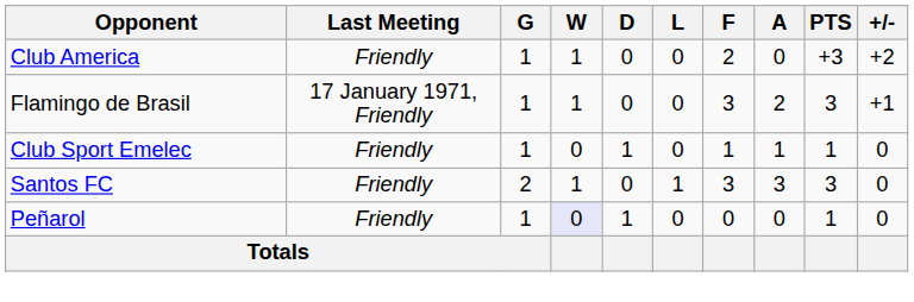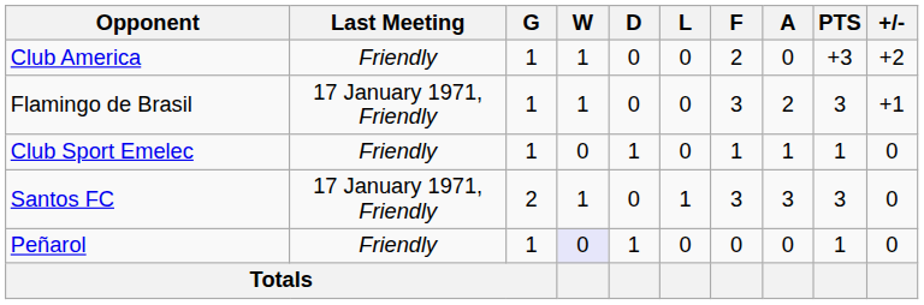 <table class="wikitable">
 <tr>
 <th width="200">Opponent</th>
 <th width="150">Last Meeting</th>
 <th width="30">G</th>
 <th width="30">W</th>
 <th width="30">D</th>
 <th width="30">L</th>
 <th width="30">F</th>
 <th width="30">A</th>
 <th width="30">PTS</th>
 <th width="30">+/-</th>
 </tr>
 <tr>
 <td> <a href='#'>Club America</a></td>
 <td align="center"><em>Friendly</em></td>
 <td align="center">1</td>
 <td align="center">1</td>
 <td align="center">0</td>
 <td align="center">0</td>
 <td align="center">2</td>
 <td align="center">0</td>
 <td align="center">+3</td>
 <td align="center">+2</td>
 </tr>
 <tr>
 <td> Flamingo de Brasil</td>
 <td align="center">17 January 1971, <em>Friendly</em></td>
 <td align="center">1</td>
 <td align="center">1</td>
 <td align="center">0</td>
 <td align="center">0</td>
 <td align="center">3</td>
 <td align="center">2</td>
 <td align="center">3</td>
 <td align="center">+1</td>
 </tr>
 <tr>
 <td> <a href='#'>Club Sport Emelec</a></td>
 <td align="center"><em>Friendly</em></td>
 <td align="center">1</td>
 <td align="center">0</td>
 <td align="center">1</td>
 <td align="center">0</td>
 <td align="center">1</td>
 <td align="center">1</td>
 <td align="center">1</td>
 <td align="center">0</td>
 </tr>
 <tr>
 <td> <a href='#'>Santos FC</a></td>
-<td align="center"><em>Friendly</em></td>
+<td align="center">17 January 1971, <em>Friendly</em></td>
 <td align="center">2</td>
 <td align="center">1</td>
 <td align="center">0</td>
 <td align="center">1</td>
 <td align="center">3</td>
 <td align="center">3</td>
 <td align="center">3</td>
 <td align="center">0</td>
 </tr>
 <tr>
 <td> <a href='#'>Peñarol</a></td>
 <td align="center"><em>Friendly</em></td>
 <td align="center">1</td>
 <td align="center" style="background: lavender;">0</td>
 <td align="center">1</td>
 <td align="center">0</td>
 <td align="center">0</td>
 <td align="center">0</td>
 <td align="center">1</td>
 <td align="center">0</td>
 </tr>
 <tr>
 <th colspan="3">Totals</th>
 <th></th>
 <th></th>
 <th></th>
 <th></th>
 <th></th>
 <th></th>
 <th></th>
 </tr>
 </table>
